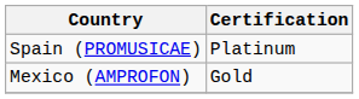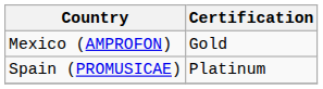 <table class="wikitable">
 <tr>
 <th align="left">Country</th>
 <th align="left">Certification</th>
 </tr>
 <tr>
+<td align="left">Mexico (<a href='#'>AMPROFON</a>)</td>
+<td>Gold</td>
+</tr>
+<tr>
 <td align="left">Spain (<a href='#'>PROMUSICAE</a>)</td>
 <td>Platinum</td>
 </tr>
 <tr>
-<td align="left">Mexico (<a href='#'>AMPROFON</a>)</td>
-<td>Gold</td>
-</tr>
-<tr>
 </tr>
 </table>
